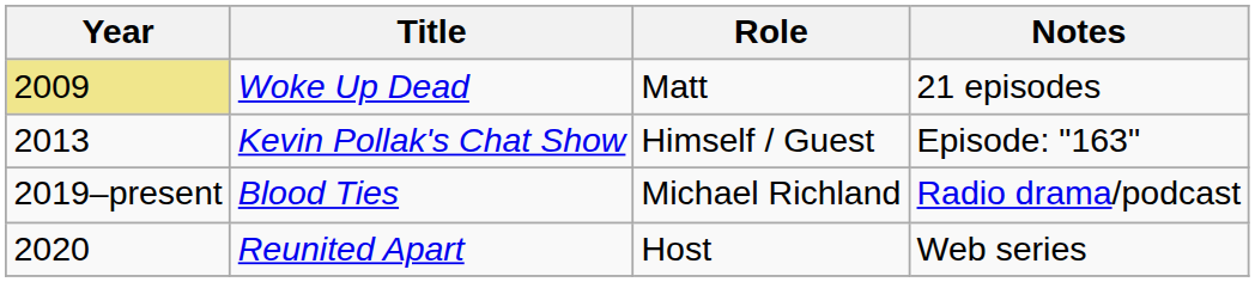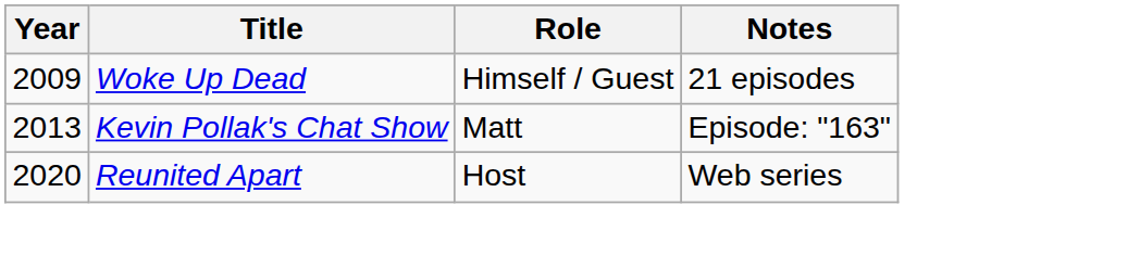 <table class="wikitable sortable">
 <tr>
 <th>Year</th>
 <th>Title</th>
 <th>Role</th>
 <th class="unsortable">Notes</th>
 </tr>
 <tr>
-<td style="background: khaki;">2009</td>
+<td>2009</td>
 <td><em><a href='#'>Woke Up Dead</a></em></td>
-<td>Matt</td>
+<td>Himself / Guest</td>
 <td>21 episodes</td>
 </tr>
 <tr>
 <td>2013</td>
 <td><em><a href='#'>Kevin Pollak's Chat Show</a></em></td>
-<td>Himself / Guest</td>
+<td>Matt</td>
 <td>Episode: "163"</td>
-</tr>
-<tr>
-<td>2019–present</td>
-<td><em><a href='#'>Blood Ties</a></em></td>
-<td>Michael Richland</td>
-<td><a href='#'>Radio drama</a>/podcast</td>
 </tr>
 <tr>
 <td>2020</td>
 <td><em><a href='#'>Reunited Apart</a></em></td>
 <td>Host</td>
 <td>Web series</td>
 </tr>
 </table>
